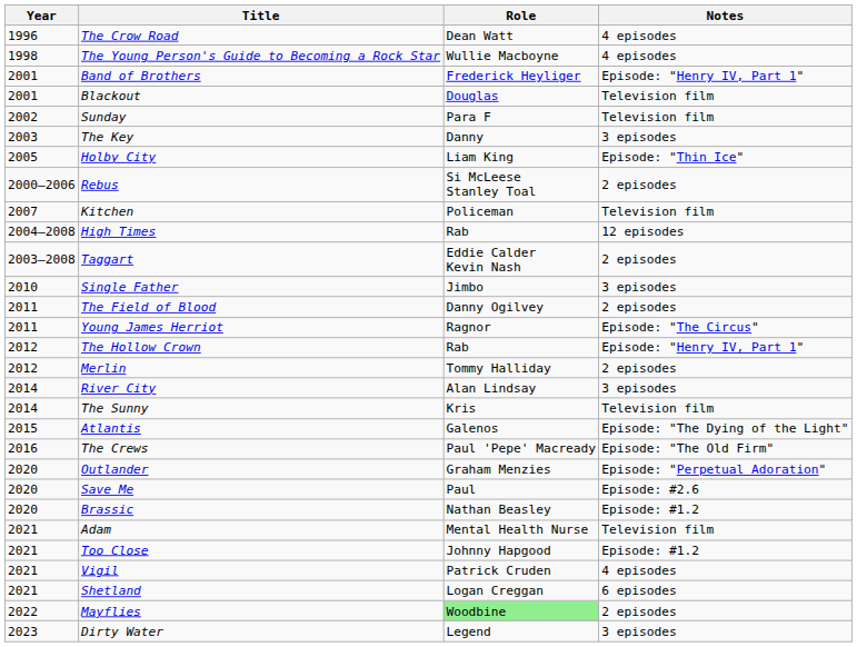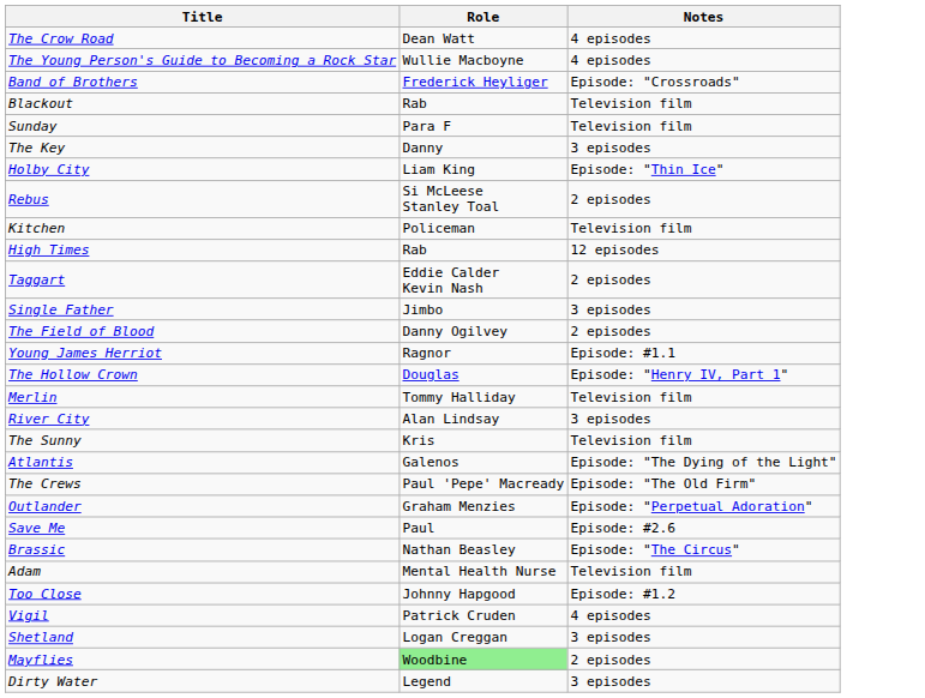 <table class="wikitable sortable">
 <tr>
-<th>Year</th>
 <th>Title</th>
 <th>Role</th>
 <th>Notes</th>
 </tr>
 <tr>
-<td>1996</td>
 <td><a href='#'><em>The Crow Road</em></a></td>
 <td>Dean Watt</td>
 <td>4 episodes</td>
 </tr>
 <tr>
-<td>1998</td>
 <td><em><a href='#'>The Young Person's Guide to Becoming a Rock Star</a></em></td>
 <td>Wullie Macboyne</td>
 <td>4 episodes</td>
 </tr>
 <tr>
-<td>2001</td>
 <td><em><a href='#'>Band of Brothers</a></em></td>
 <td><a href='#'>Frederick Heyliger</a></td>
-<td>Episode: "<a href='#'>Henry IV, Part 1</a>"</td>
+<td>Episode: "Crossroads"</td>
 </tr>
 <tr>
-<td>2001</td>
 <td><em>Blackout</em></td>
-<td><a href='#'>Douglas</a></td>
+<td>Rab</td>
 <td>Television film</td>
 </tr>
 <tr>
-<td>2002</td>
 <td><em>Sunday</em></td>
 <td>Para F</td>
 <td>Television film</td>
 </tr>
 <tr>
-<td>2003</td>
 <td><em>The Key</em></td>
 <td>Danny</td>
 <td>3 episodes</td>
 </tr>
 <tr>
-<td>2005</td>
 <td><em><a href='#'>Holby City</a></em></td>
 <td>Liam King</td>
 <td>Episode: "<a href='#'>Thin Ice</a>"</td>
 </tr>
 <tr>
-<td>2000–2006</td>
 <td><em><a href='#'>Rebus</a></em></td>
 <td>Si McLeese<br>Stanley Toal</td>
 <td>2 episodes</td>
 </tr>
 <tr>
-<td>2007</td>
 <td><em>Kitchen</em></td>
 <td>Policeman</td>
 <td>Television film</td>
 </tr>
 <tr>
-<td>2004–2008</td>
 <td><em><a href='#'>High Times</a></em></td>
 <td>Rab</td>
 <td>12 episodes</td>
 </tr>
 <tr>
-<td>2003–2008</td>
 <td><em><a href='#'>Taggart</a></em></td>
 <td>Eddie Calder<br>Kevin Nash</td>
 <td>2 episodes</td>
 </tr>
 <tr>
-<td>2010</td>
 <td><em><a href='#'>Single Father</a></em></td>
 <td>Jimbo</td>
 <td>3 episodes</td>
 </tr>
 <tr>
-<td>2011</td>
 <td><em><a href='#'>The Field of Blood</a></em></td>
 <td>Danny Ogilvey</td>
 <td>2 episodes</td>
 </tr>
 <tr>
-<td>2011</td>
 <td><em><a href='#'>Young James Herriot</a></em></td>
 <td>Ragnor</td>
-<td>Episode: "<a href='#'>The Circus</a>"</td>
+<td>Episode: #1.1</td>
 </tr>
 <tr>
-<td>2012</td>
 <td><em><a href='#'>The Hollow Crown</a></em></td>
-<td>Rab</td>
+<td><a href='#'>Douglas</a></td>
 <td>Episode: "<a href='#'>Henry IV, Part 1</a>"</td>
 </tr>
 <tr>
-<td>2012</td>
 <td><em><a href='#'>Merlin</a></em></td>
 <td>Tommy Halliday</td>
-<td>2 episodes</td>
+<td>Television film</td>
 </tr>
 <tr>
-<td>2014</td>
 <td><em><a href='#'>River City</a></em></td>
 <td>Alan Lindsay</td>
 <td>3 episodes</td>
 </tr>
 <tr>
-<td>2014</td>
 <td><em>The Sunny</em></td>
 <td>Kris</td>
 <td>Television film</td>
 </tr>
 <tr>
-<td>2015</td>
 <td><em><a href='#'>Atlantis</a></em></td>
 <td>Galenos</td>
 <td>Episode: "The Dying of the Light"</td>
 </tr>
 <tr>
-<td>2016</td>
 <td><em>The Crews</em></td>
 <td>Paul 'Pepe' Macready</td>
 <td>Episode: "The Old Firm"</td>
 </tr>
 <tr>
-<td>2020</td>
 <td><em><a href='#'>Outlander</a></em></td>
 <td>Graham Menzies</td>
 <td>Episode: "<a href='#'>Perpetual Adoration</a>"</td>
 </tr>
 <tr>
-<td>2020</td>
 <td><em><a href='#'>Save Me</a></em></td>
 <td>Paul</td>
 <td>Episode: #2.6</td>
 </tr>
 <tr>
-<td>2020</td>
 <td><a href='#'><em>Brassic</em></a></td>
 <td>Nathan Beasley</td>
-<td>Episode: #1.2</td>
+<td>Episode: "<a href='#'>The Circus</a>"</td>
 </tr>
 <tr>
-<td>2021</td>
 <td><em>Adam</em></td>
 <td>Mental Health Nurse</td>
 <td>Television film</td>
 </tr>
 <tr>
-<td>2021</td>
 <td><em><a href='#'>Too Close</a></em></td>
 <td>Johnny Hapgood</td>
 <td>Episode: #1.2</td>
 </tr>
 <tr>
-<td>2021</td>
 <td><a href='#'><em>Vigil</em></a></td>
 <td>Patrick Cruden</td>
 <td>4 episodes</td>
 </tr>
 <tr>
-<td>2021</td>
 <td><em><a href='#'>Shetland</a></em></td>
 <td>Logan Creggan</td>
-<td>6 episodes</td>
+<td>3 episodes</td>
 </tr>
 <tr>
-<td>2022</td>
 <td><em><a href='#'>Mayflies</a></em></td>
 <td style="background: lightgreen;">Woodbine</td>
 <td>2 episodes</td>
 </tr>
 <tr>
-<td>2023</td>
 <td><em>Dirty Water</em></td>
 <td>Legend</td>
 <td>3 episodes</td>
 </tr>
 </table>
